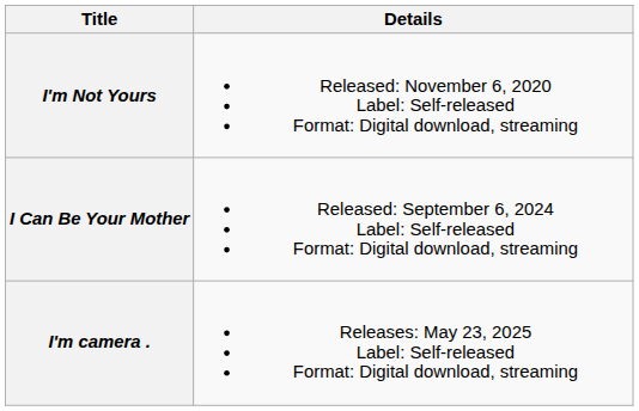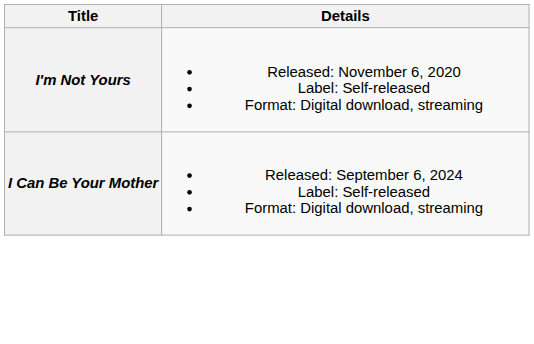 <table class="wikitable plainrowheaders" style="text-align:center">
 <tr>
 <th scope="col" style="width: 30%;">Title</th>
 <th scope="col" style="width: 70%;">Details</th>
 </tr>
 <tr>
 <th scope="row"><em>I'm Not Yours</em></th>
 <td><br><ul><li>Released: November 6, 2020</li><li>Label: Self-released</li><li>Format: Digital download, streaming</li></ul></td>
 </tr>
 <tr>
 <th scope="row"><em>I Can Be Your Mother</em></th>
 <td><br><ul><li>Released: September 6, 2024</li><li>Label: Self-released</li><li>Format: Digital download, streaming</li></ul></td>
 </tr>
-<tr>
-<th scope="row"><em>I'm camera .</em></th>
-<td><br><ul><li>Releases: May 23, 2025</li><li>Label: Self-released</li><li>Format: Digital download, streaming</li></ul></td>
-</tr>
 </table>
